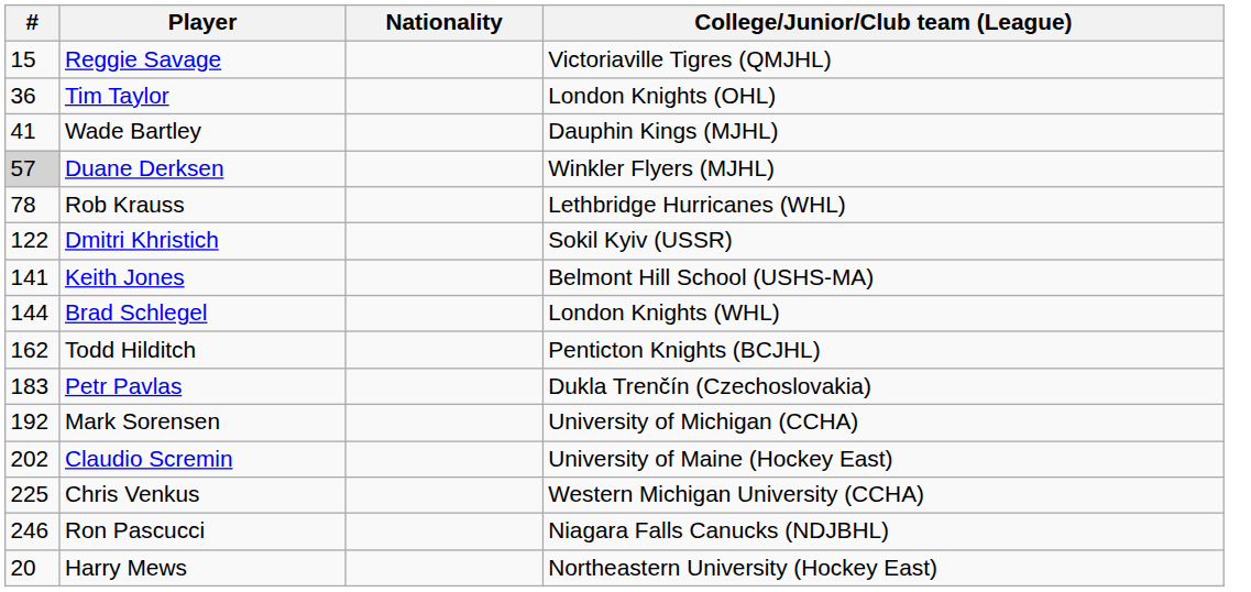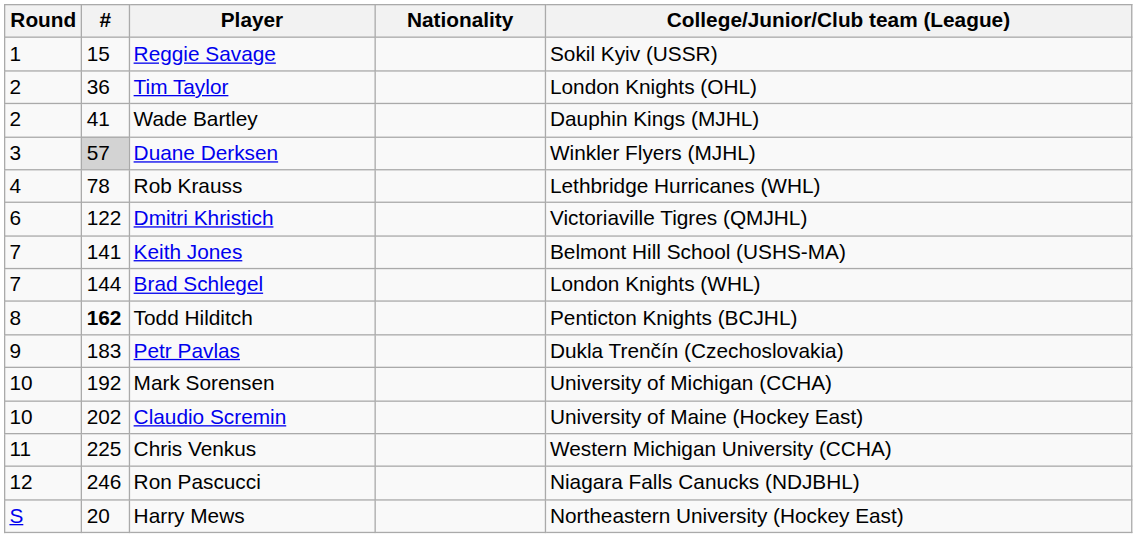 <table class="wikitable">
 <tr align="center">
+<th bgcolor="#DDDDFF" width="4.0%">Round</th>
 <th bgcolor="#DDDDFF" width="4.0%">#</th>
 <th bgcolor="#DDDDFF" width="21.0%">Player</th>
 <th bgcolor="#DDDDFF" width="14.5%">Nationality</th>
 <th bgcolor="#DDDDFF" width="50.0%">College/Junior/Club team (League)</th>
 </tr>
 <tr>
+<td>1</td>
 <td>15</td>
 <td><a href='#'>Reggie Savage</a></td>
 <td></td>
-<td>Victoriaville Tigres (QMJHL)</td>
+<td>Sokil Kyiv (USSR)</td>
 </tr>
 <tr>
+<td>2</td>
 <td>36</td>
 <td><a href='#'>Tim Taylor</a></td>
 <td></td>
 <td>London Knights (OHL)</td>
 </tr>
 <tr>
+<td>2</td>
 <td>41</td>
 <td>Wade Bartley</td>
 <td></td>
 <td>Dauphin Kings (MJHL)</td>
 </tr>
 <tr>
+<td>3</td>
 <td style="background: lightgrey;">57</td>
 <td><a href='#'>Duane Derksen</a></td>
 <td></td>
 <td>Winkler Flyers (MJHL)</td>
 </tr>
 <tr>
+<td>4</td>
 <td>78</td>
 <td>Rob Krauss</td>
 <td></td>
 <td>Lethbridge Hurricanes (WHL)</td>
 </tr>
 <tr>
+<td>6</td>
 <td>122</td>
 <td><a href='#'>Dmitri Khristich</a></td>
 <td></td>
-<td>Sokil Kyiv (USSR)</td>
+<td>Victoriaville Tigres (QMJHL)</td>
 </tr>
 <tr>
+<td>7</td>
 <td>141</td>
 <td><a href='#'>Keith Jones</a></td>
 <td></td>
 <td>Belmont Hill School (USHS-MA)</td>
 </tr>
 <tr>
+<td>7</td>
 <td>144</td>
 <td><a href='#'>Brad Schlegel</a></td>
 <td></td>
 <td>London Knights (WHL)</td>
 </tr>
 <tr>
-<td>162</td>
+<td>8</td>
+<td><strong>162</strong></td>
 <td>Todd Hilditch</td>
 <td></td>
 <td>Penticton Knights (BCJHL)</td>
 </tr>
 <tr>
+<td>9</td>
 <td>183</td>
 <td><a href='#'>Petr Pavlas</a></td>
 <td></td>
 <td>Dukla Trenčín (Czechoslovakia)</td>
 </tr>
 <tr>
+<td>10</td>
 <td>192</td>
 <td>Mark Sorensen</td>
 <td></td>
 <td>University of Michigan (CCHA)</td>
 </tr>
 <tr>
+<td>10</td>
 <td>202</td>
 <td><a href='#'>Claudio Scremin</a></td>
 <td></td>
 <td>University of Maine (Hockey East)</td>
 </tr>
 <tr>
+<td>11</td>
 <td>225</td>
 <td>Chris Venkus</td>
 <td></td>
 <td>Western Michigan University (CCHA)</td>
 </tr>
 <tr>
+<td>12</td>
 <td>246</td>
 <td>Ron Pascucci</td>
 <td></td>
 <td>Niagara Falls Canucks (NDJBHL)</td>
 </tr>
 <tr>
+<td><a href='#'>S</a></td>
 <td>20</td>
 <td>Harry Mews</td>
 <td></td>
 <td>Northeastern University (Hockey East)</td>
 </tr>
 </table>
